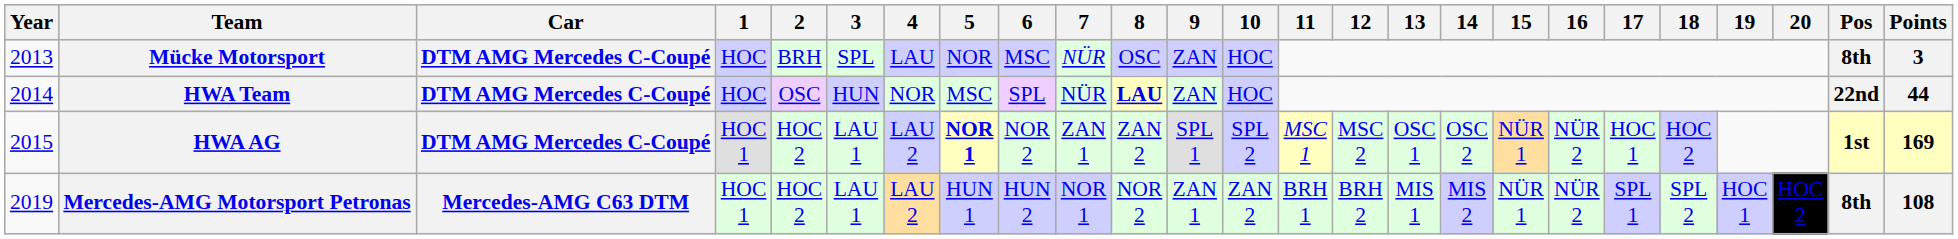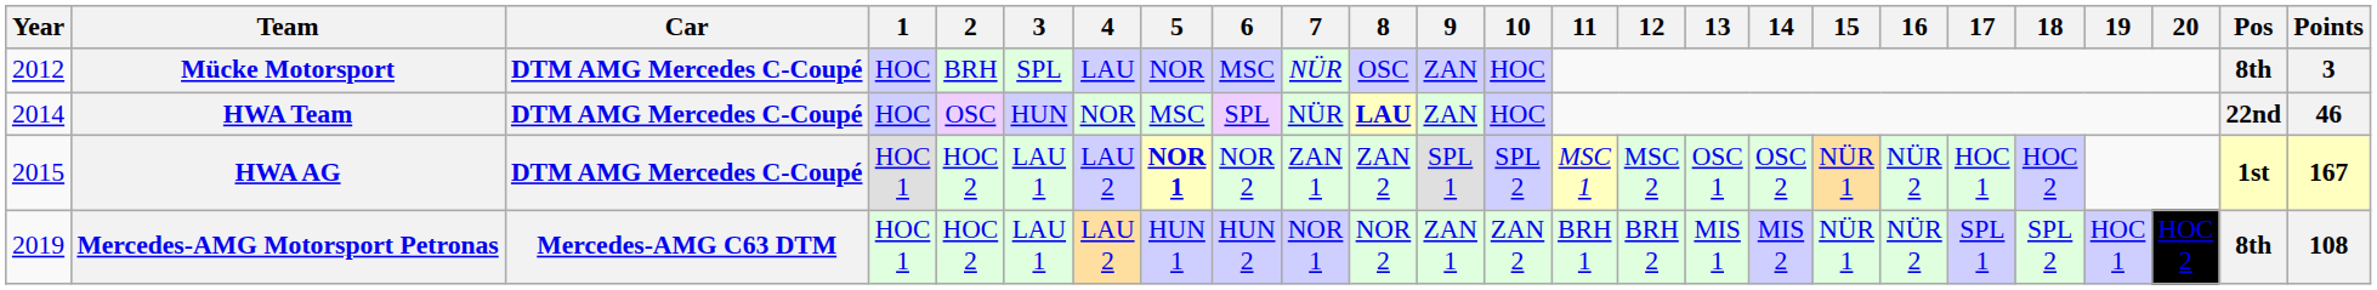 <table class="wikitable" style="text-align:center; font-size:85%">
 <tr>
 <th>Year</th>
 <th>Team</th>
 <th>Car</th>
 <th>1</th>
 <th>2</th>
 <th>3</th>
 <th>4</th>
 <th>5</th>
 <th>6</th>
 <th>7</th>
 <th>8</th>
 <th>9</th>
 <th>10</th>
 <th>11</th>
 <th>12</th>
 <th>13</th>
 <th>14</th>
 <th>15</th>
 <th>16</th>
 <th>17</th>
 <th>18</th>
 <th>19</th>
 <th>20</th>
 <th>Pos</th>
 <th>Points</th>
 </tr>
 <tr>
-<td><a href='#'>2013</a></td>
+<td><a href='#'>2012</a></td>
 <th nowrap><a href='#'>Mücke Motorsport</a></th>
 <th nowrap><a href='#'>DTM AMG Mercedes C-Coupé</a></th>
 <td style="background:#CFCFFF;"><a href='#'>HOC</a><br></td>
 <td style="background:#DFFFDF;"><a href='#'>BRH</a><br></td>
 <td style="background:#DFFFDF;"><a href='#'>SPL</a><br></td>
 <td style="background:#CFCFFF;"><a href='#'>LAU</a><br></td>
 <td style="background:#CFCFFF;"><a href='#'>NOR</a><br></td>
 <td style="background:#CFCFFF;"><a href='#'>MSC</a><br></td>
 <td style="background:#DFFFDF;"><em><a href='#'>NÜR</a></em><br></td>
 <td style="background:#CFCFFF;"><a href='#'>OSC</a><br></td>
 <td style="background:#CFCFFF;"><a href='#'>ZAN</a><br></td>
 <td style="background:#CFCFFF;"><a href='#'>HOC</a><br></td>
 <td colspan=10></td>
 <th>8th</th>
 <th>3</th>
 </tr>
 <tr>
 <td><a href='#'>2014</a></td>
 <th nowrap><a href='#'>HWA Team</a></th>
 <th nowrap><a href='#'>DTM AMG Mercedes C-Coupé</a></th>
 <td style="background:#CFCFFF;"><a href='#'>HOC</a><br></td>
 <td style="background:#EFCFFF;"><a href='#'>OSC</a><br></td>
 <td style="background:#CFCFFF;"><a href='#'>HUN</a><br></td>
 <td style="background:#DFFFDF;"><a href='#'>NOR</a><br></td>
 <td style="background:#DFFFDF;"><a href='#'>MSC</a><br></td>
 <td style="background:#EFCFFF;"><a href='#'>SPL</a><br></td>
 <td style="background:#DFFFDF;"><a href='#'>NÜR</a><br></td>
 <td style="background:#FFFFBF;"><strong><a href='#'>LAU</a></strong><br></td>
 <td style="background:#DFFFDF;"><a href='#'>ZAN</a><br></td>
 <td style="background:#CFCFFF;"><a href='#'>HOC</a><br></td>
 <td colspan=10></td>
 <th>22nd</th>
-<th>44</th>
+<th>46</th>
 </tr>
 <tr>
 <td><a href='#'>2015</a></td>
 <th nowrap><a href='#'>HWA AG</a></th>
 <th nowrap><a href='#'>DTM AMG Mercedes C-Coupé</a></th>
 <td style="background:#DFDFDF;"><a href='#'>HOC<br>1</a><br></td>
 <td style="background:#DFFFDF;"><a href='#'>HOC<br>2</a><br></td>
 <td style="background:#DFFFDF;"><a href='#'>LAU<br>1</a><br></td>
 <td style="background:#CFCFFF;"><a href='#'>LAU<br>2</a><br></td>
 <td style="background:#FFFFBF;"><strong><a href='#'>NOR<br>1</a><br></strong></td>
 <td style="background:#DFFFDF;"><a href='#'>NOR<br>2</a><br></td>
 <td style="background:#DFFFDF;"><a href='#'>ZAN<br>1</a><br></td>
 <td style="background:#DFFFDF;"><a href='#'>ZAN<br>2</a><br></td>
 <td style="background:#DFDFDF;"><a href='#'>SPL<br>1</a><br></td>
 <td style="background:#CFCFFF;"><a href='#'>SPL<br>2</a><br></td>
 <td style="background:#FFFFBF;"><em><a href='#'>MSC<br>1</a></em><br></td>
 <td style="background:#DFFFDF;"><a href='#'>MSC<br>2</a><br></td>
 <td style="background:#DFFFDF;"><a href='#'>OSC<br>1</a><br></td>
 <td style="background:#DFFFDF;"><a href='#'>OSC<br>2</a><br></td>
 <td style="background:#FFDF9F;"><a href='#'>NÜR<br>1</a><br></td>
 <td style="background:#DFFFDF;"><a href='#'>NÜR<br>2</a><br></td>
 <td style="background:#DFFFDF;"><a href='#'>HOC<br>1</a><br></td>
 <td style="background:#CFCFFF;"><a href='#'>HOC<br>2</a><br></td>
 <td colspan=2></td>
 <th style="background:#FFFFBF;">1st</th>
-<th style="background:#FFFFBF;">169</th>
+<th style="background:#FFFFBF;">167</th>
 </tr>
 <tr>
 <td><a href='#'>2019</a></td>
 <th nowrap><a href='#'>Mercedes-AMG Motorsport Petronas</a></th>
 <th nowrap><a href='#'>Mercedes-AMG C63 DTM</a></th>
 <td style="background:#DFFFDF;"><a href='#'>HOC<br>1</a><br></td>
 <td style="background:#DFFFDF;"><a href='#'>HOC<br>2</a><br></td>
 <td style="background:#DFFFDF;"><a href='#'>LAU<br>1</a><br></td>
 <td style="background:#FFDF9F;"><a href='#'>LAU<br>2</a><br></td>
 <td style="background:#CFCFFF;"><a href='#'>HUN<br>1</a><br></td>
 <td style="background:#CFCFFF;"><a href='#'>HUN<br>2</a><br></td>
 <td style="background:#CFCFFF;"><a href='#'>NOR<br>1</a><br></td>
 <td style="background:#DFFFDF;"><a href='#'>NOR<br>2</a><br></td>
 <td style="background:#DFFFDF;"><a href='#'>ZAN<br>1</a><br></td>
 <td style="background:#DFFFDF;"><a href='#'>ZAN<br>2</a><br></td>
 <td style="background:#DFFFDF;"><a href='#'>BRH<br>1</a><br></td>
 <td style="background:#DFFFDF;"><a href='#'>BRH<br>2</a><br></td>
 <td style="background:#DFFFDF;"><a href='#'>MIS<br>1</a><br></td>
 <td style="background:#CFCFFF;"><a href='#'>MIS<br>2</a><br></td>
 <td style="background:#DFFFDF;"><a href='#'>NÜR<br>1</a><br></td>
 <td style="background:#DFFFDF;"><a href='#'>NÜR<br>2</a><br></td>
 <td style="background:#CFCFFF;"><a href='#'>SPL<br>1</a><br></td>
 <td style="background:#DFFFDF;"><a href='#'>SPL<br>2</a><br></td>
 <td style="background:#CFCFFF;"><a href='#'>HOC<br>1</a><br></td>
 <td style="background:#000000; color:#ffffff"><a href='#'><span>HOC<br>2</span></a><br></td>
 <th>8th</th>
 <th>108</th>
 </tr>
 </table>
